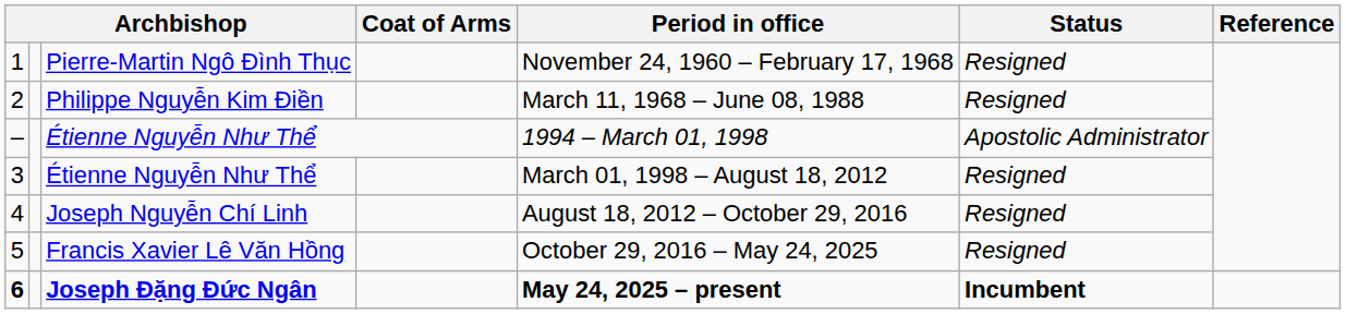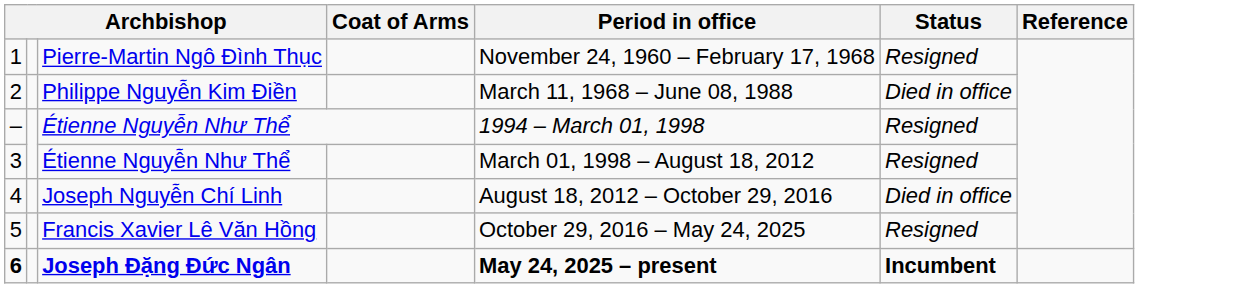 <table class="wikitable">
 <tr>
 <th colspan="3">Archbishop</th>
 <th>Coat of Arms</th>
 <th>Period in office</th>
 <th>Status</th>
 <th>Reference</th>
 </tr>
 <tr>
 <td>1</td>
 <td></td>
 <td><a href='#'>Pierre-Martin Ngô Ðình Thục</a></td>
 <td></td>
 <td>November 24, 1960 – February 17, 1968</td>
 <td><em>Resigned</em></td>
 <td rowspan=6></td>
 </tr>
 <tr>
 <td>2</td>
 <td></td>
 <td><a href='#'>Philippe Nguyễn Kim Điền</a> </td>
 <td></td>
 <td>March 11, 1968 – June 08, 1988</td>
-<td><em>Resigned</em></td>
+<td><em>Died in office</em></td>
 </tr>
 <tr>
 <td>–</td>
 <td rowspan=2></td>
 <td colspan=2><em><a href='#'>Étienne Nguyễn Như Thể</a></em></td>
 <td><em>1994 – March 01, 1998</em></td>
-<td><em>Apostolic Administrator</em></td>
+<td><em>Resigned</em></td>
 </tr>
 <tr>
 <td>3</td>
 <td><a href='#'>Étienne Nguyễn Như Thể</a></td>
 <td></td>
 <td>March 01, 1998 – August 18, 2012</td>
 <td><em>Resigned</em></td>
 </tr>
 <tr>
 <td>4</td>
 <td></td>
 <td><a href='#'>Joseph Nguyễn Chí Linh</a></td>
 <td></td>
 <td>August 18, 2012 – October 29, 2016</td>
-<td><em>Resigned</em></td>
+<td><em>Died in office</em></td>
 </tr>
 <tr>
 <td>5</td>
 <td></td>
 <td><a href='#'>Francis Xavier Lê Văn Hồng</a></td>
 <td></td>
 <td>October 29, 2016 – May 24, 2025</td>
 <td><em>Resigned</em></td>
 </tr>
 <tr>
 <td><strong>6</strong></td>
 <td></td>
 <td><strong><a href='#'>Joseph Ðặng Ðức Ngân</a></strong></td>
 <td></td>
 <td><strong>May 24, 2025 – present</strong></td>
 <td><strong>Incumbent</strong></td>
 </tr>
 </table>
